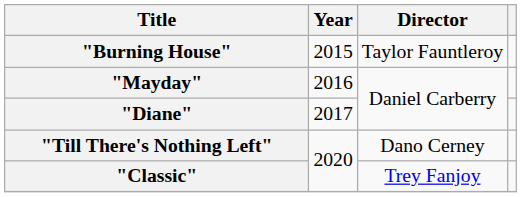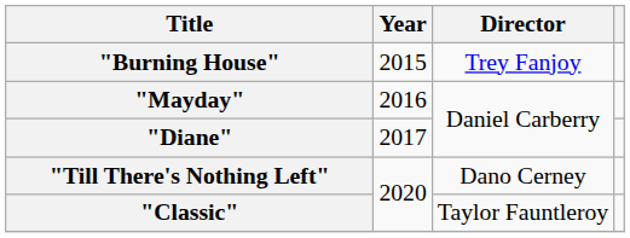 <table class="wikitable plainrowheaders" style="text-align:center;">
 <tr>
 <th scope="col" style="width:15em;">Title</th>
 <th scope="col">Year</th>
 <th scope="col">Director</th>
 <th scope="col"></th>
 </tr>
 <tr>
 <th scope="row">"Burning House"</th>
 <td>2015</td>
-<td>Taylor Fauntleroy</td>
+<td><a href='#'>Trey Fanjoy</a></td>
 <td></td>
 </tr>
 <tr>
 <th scope="row">"Mayday"</th>
 <td>2016</td>
 <td rowspan="2">Daniel Carberry</td>
 <td></td>
 </tr>
 <tr>
 <th scope="row">"Diane"</th>
 <td>2017</td>
 <td></td>
 </tr>
 <tr>
 <th scope="row">"Till There's Nothing Left"</th>
 <td rowspan="2">2020</td>
 <td>Dano Cerney</td>
 <td></td>
 </tr>
 <tr>
 <th scope="row">"Classic"</th>
-<td><a href='#'>Trey Fanjoy</a></td>
+<td>Taylor Fauntleroy</td>
 <td></td>
 </tr>
 <tr>
 </tr>
 </table>
